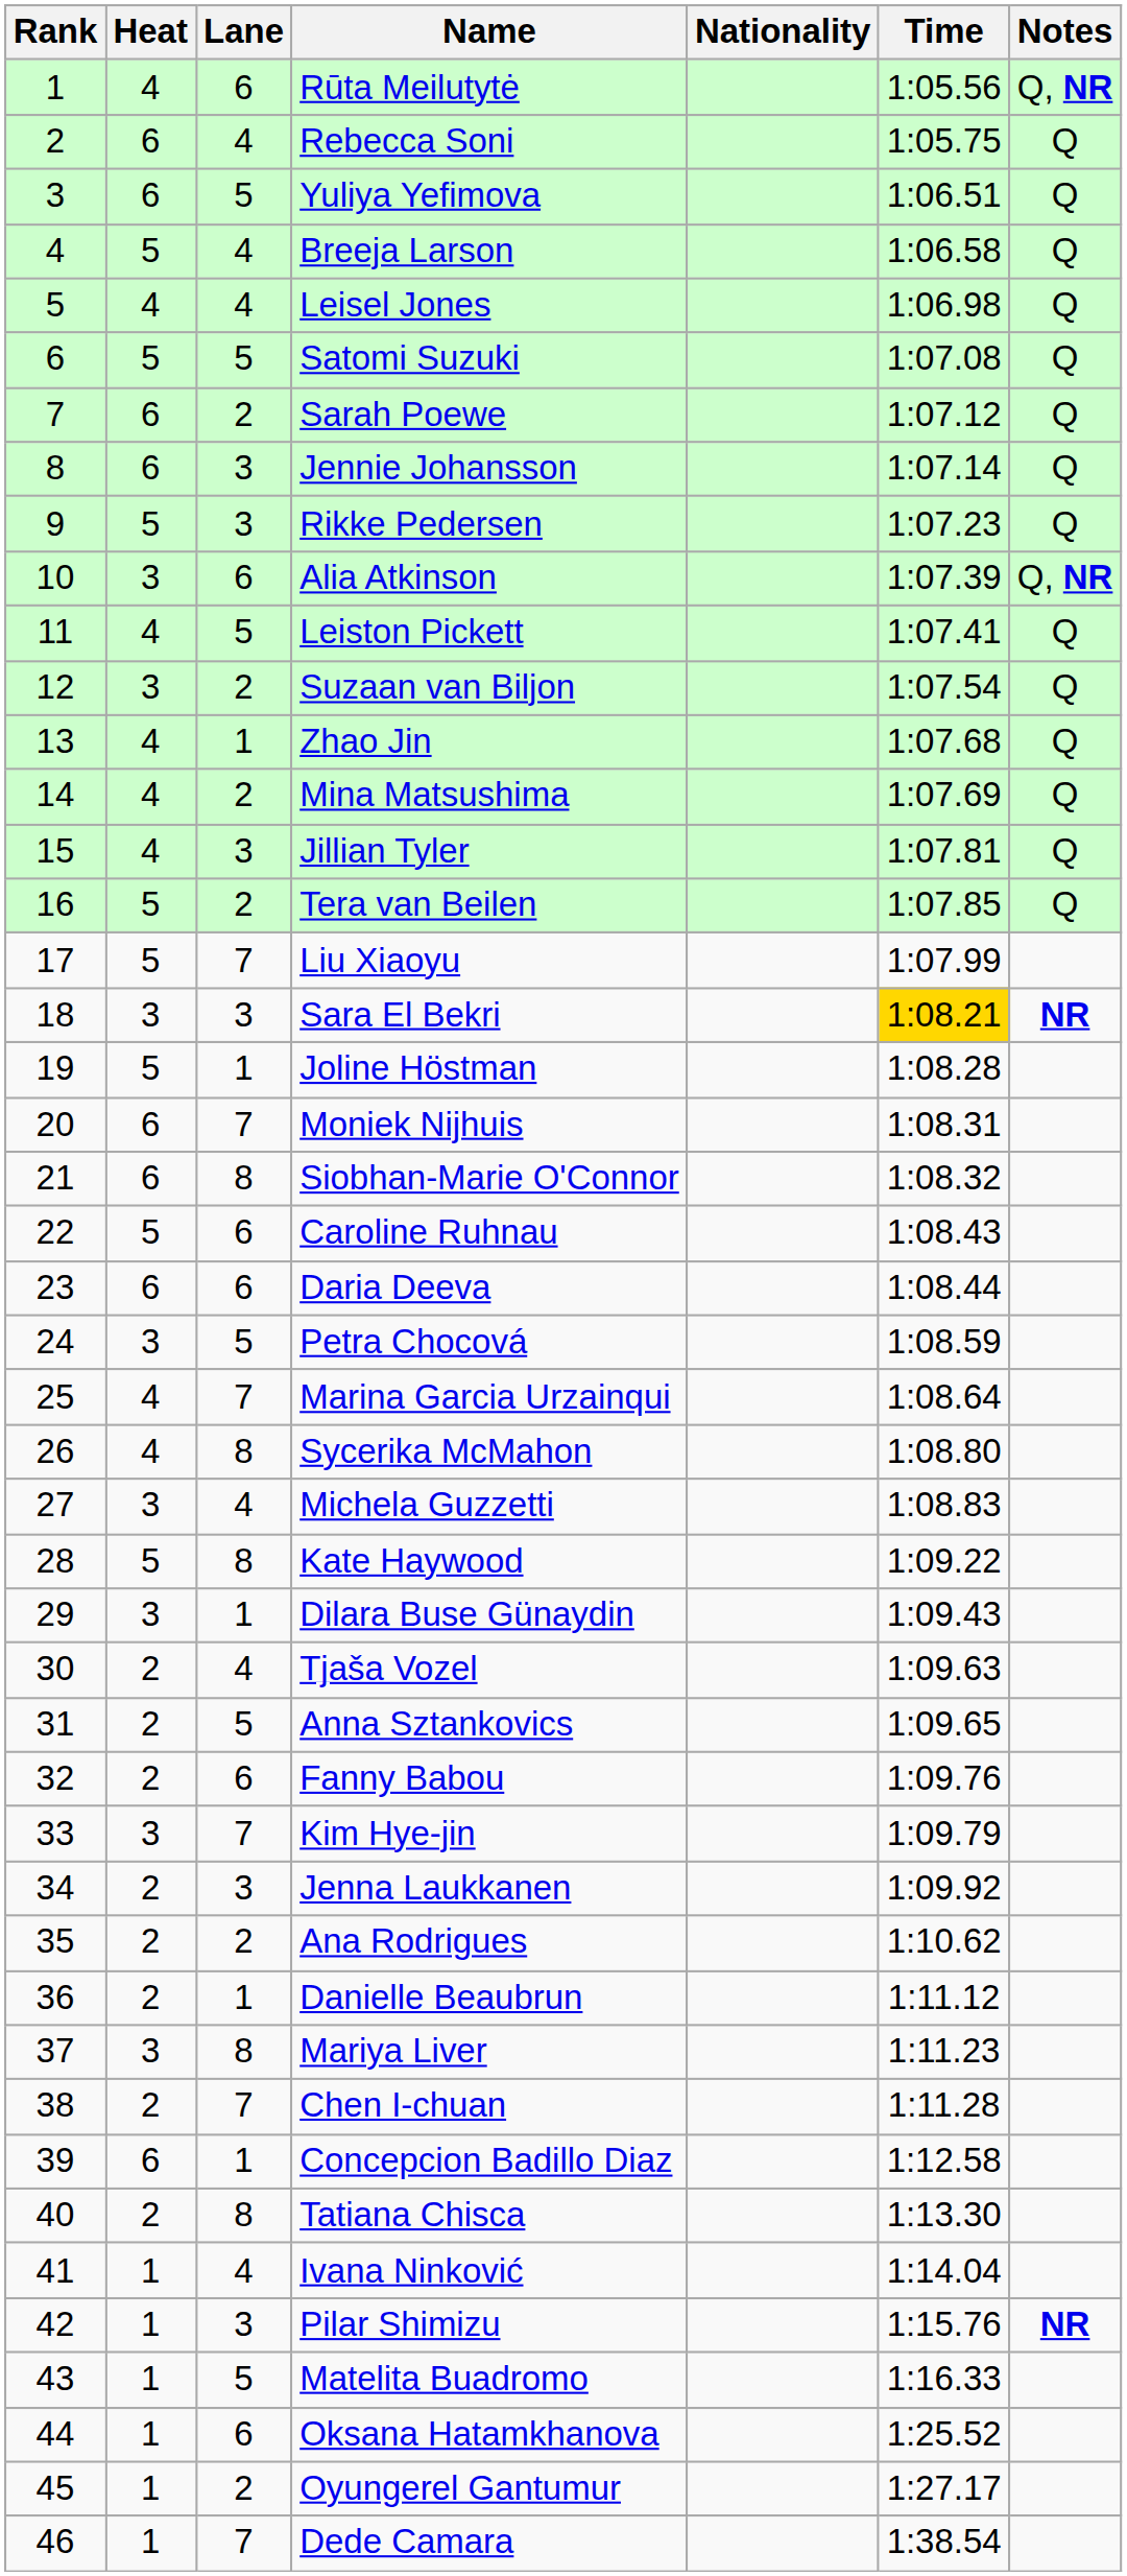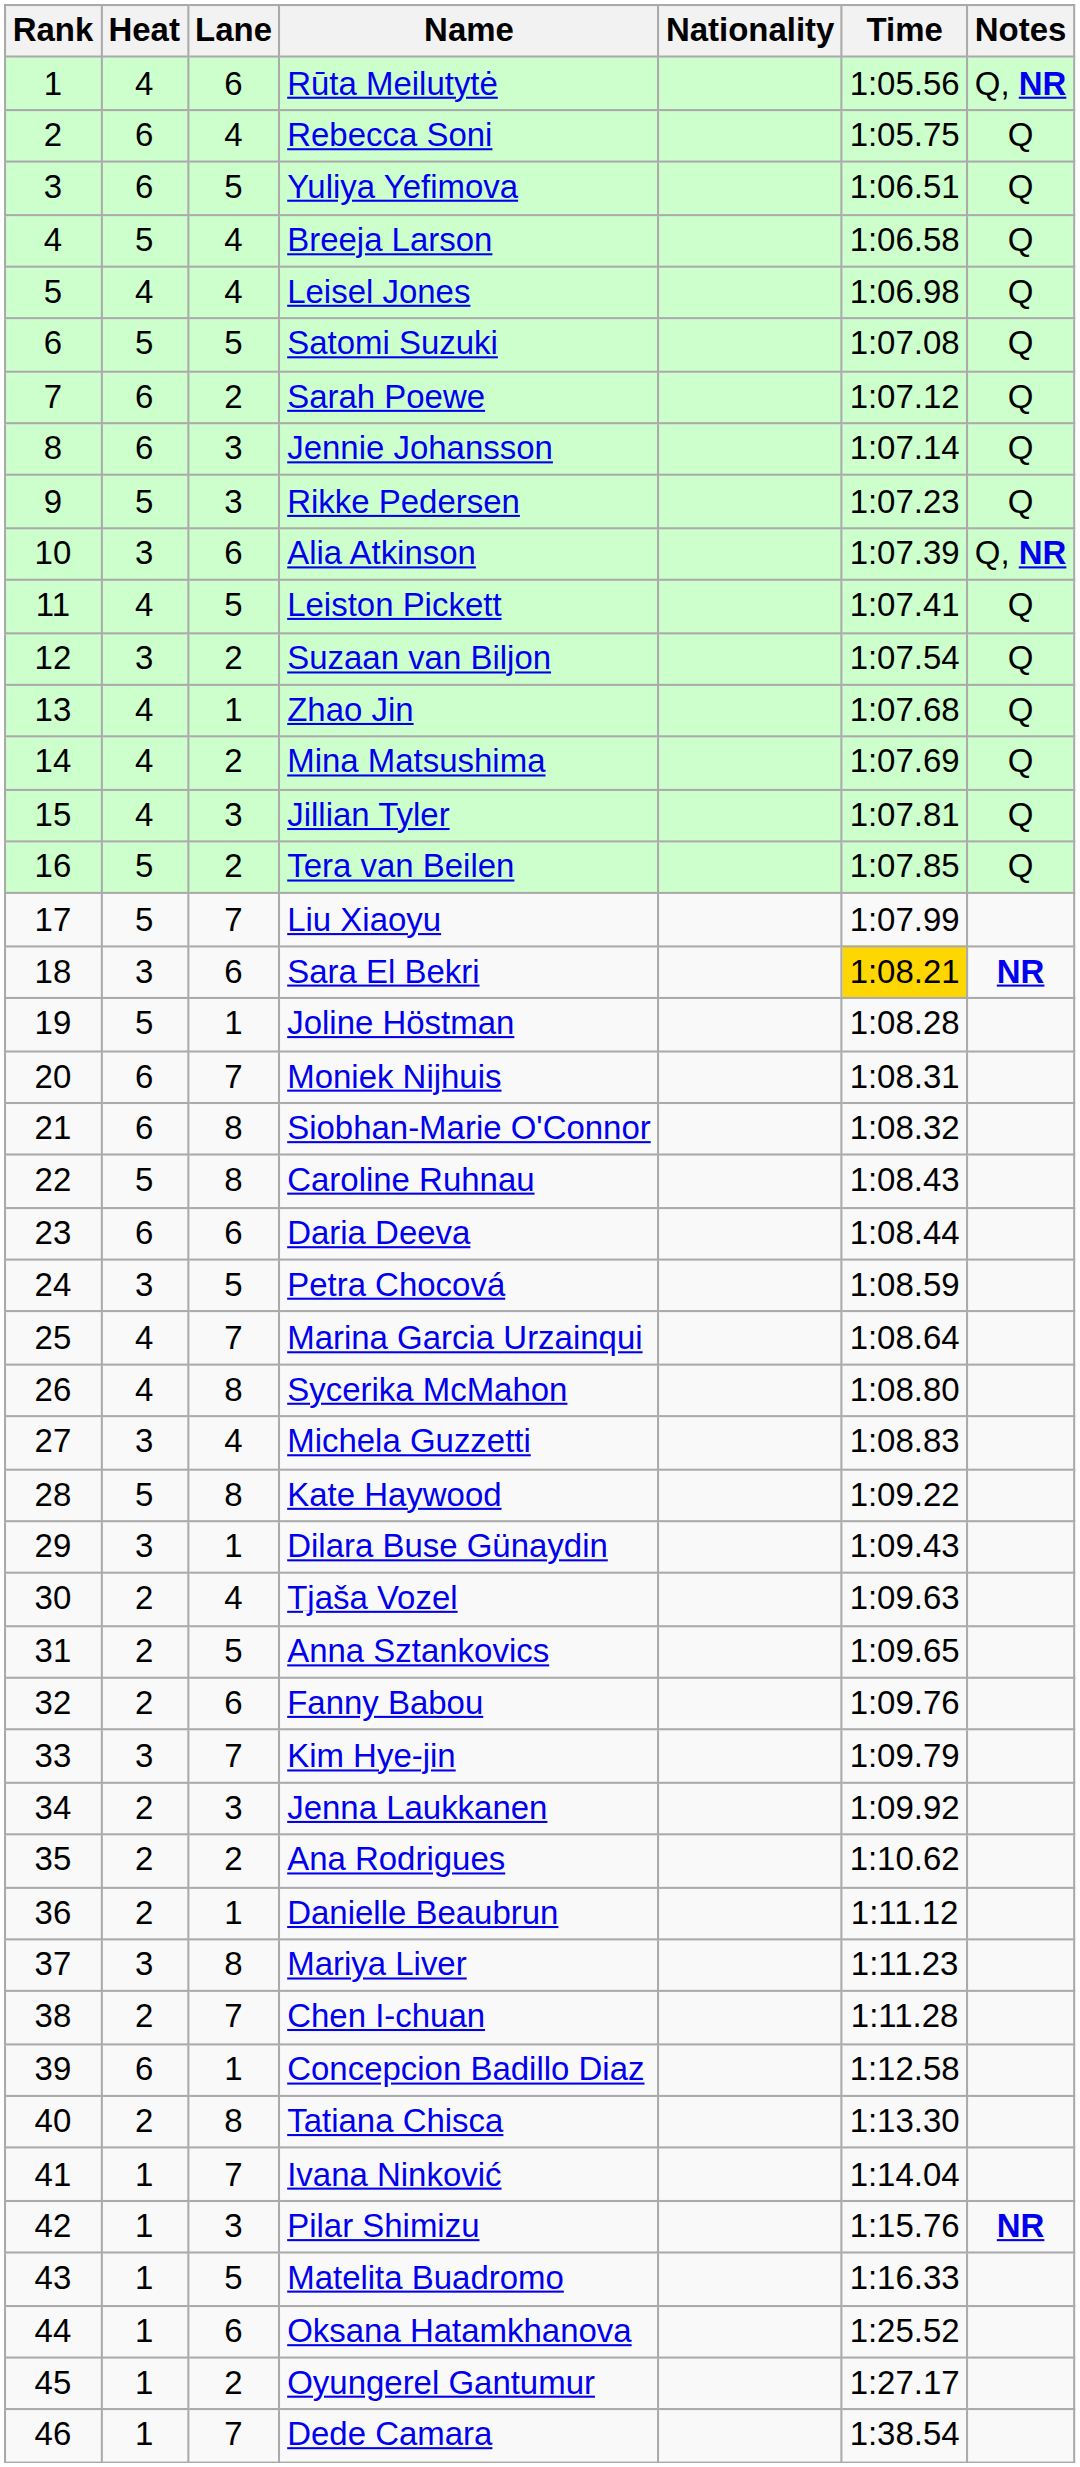 <table class="wikitable sortable" style="text-align:center">
 <tr>
 <th>Rank</th>
 <th>Heat</th>
 <th>Lane</th>
 <th>Name</th>
 <th>Nationality</th>
 <th>Time</th>
 <th>Notes</th>
 </tr>
 <tr bgcolor=ccffcc>
 <td>1</td>
 <td>4</td>
 <td>6</td>
 <td align=left><a href='#'>Rūta Meilutytė</a></td>
 <td align=left></td>
 <td>1:05.56</td>
 <td>Q, <strong><a href='#'>NR</a></strong></td>
 </tr>
 <tr bgcolor=ccffcc>
 <td>2</td>
 <td>6</td>
 <td>4</td>
 <td align=left><a href='#'>Rebecca Soni</a></td>
 <td align=left></td>
 <td>1:05.75</td>
 <td>Q</td>
 </tr>
 <tr bgcolor=ccffcc>
 <td>3</td>
 <td>6</td>
 <td>5</td>
 <td align=left><a href='#'>Yuliya Yefimova</a></td>
 <td align=left></td>
 <td>1:06.51</td>
 <td>Q</td>
 </tr>
 <tr bgcolor=ccffcc>
 <td>4</td>
 <td>5</td>
 <td>4</td>
 <td align=left><a href='#'>Breeja Larson</a></td>
 <td align=left></td>
 <td>1:06.58</td>
 <td>Q</td>
 </tr>
 <tr bgcolor=ccffcc>
 <td>5</td>
 <td>4</td>
 <td>4</td>
 <td align=left><a href='#'>Leisel Jones</a></td>
 <td align=left></td>
 <td>1:06.98</td>
 <td>Q</td>
 </tr>
 <tr bgcolor=ccffcc>
 <td>6</td>
 <td>5</td>
 <td>5</td>
 <td align=left><a href='#'>Satomi Suzuki</a></td>
 <td align=left></td>
 <td>1:07.08</td>
 <td>Q</td>
 </tr>
 <tr bgcolor=ccffcc>
 <td>7</td>
 <td>6</td>
 <td>2</td>
 <td align=left><a href='#'>Sarah Poewe</a></td>
 <td align=left></td>
 <td>1:07.12</td>
 <td>Q</td>
 </tr>
 <tr bgcolor=ccffcc>
 <td>8</td>
 <td>6</td>
 <td>3</td>
 <td align=left><a href='#'>Jennie Johansson</a></td>
 <td align=left></td>
 <td>1:07.14</td>
 <td>Q</td>
 </tr>
 <tr bgcolor=ccffcc>
 <td>9</td>
 <td>5</td>
 <td>3</td>
 <td align=left><a href='#'>Rikke Pedersen</a></td>
 <td align=left></td>
 <td>1:07.23</td>
 <td>Q</td>
 </tr>
 <tr bgcolor=ccffcc>
 <td>10</td>
 <td>3</td>
 <td>6</td>
 <td align=left><a href='#'>Alia Atkinson</a></td>
 <td align=left></td>
 <td>1:07.39</td>
 <td>Q, <strong><a href='#'>NR</a></strong></td>
 </tr>
 <tr bgcolor=ccffcc>
 <td>11</td>
 <td>4</td>
 <td>5</td>
 <td align=left><a href='#'>Leiston Pickett</a></td>
 <td align=left></td>
 <td>1:07.41</td>
 <td>Q</td>
 </tr>
 <tr bgcolor=ccffcc>
 <td>12</td>
 <td>3</td>
 <td>2</td>
 <td align=left><a href='#'>Suzaan van Biljon</a></td>
 <td align=left></td>
 <td>1:07.54</td>
 <td>Q</td>
 </tr>
 <tr bgcolor=ccffcc>
 <td>13</td>
 <td>4</td>
 <td>1</td>
 <td align=left><a href='#'>Zhao Jin</a></td>
 <td align=left></td>
 <td>1:07.68</td>
 <td>Q</td>
 </tr>
 <tr bgcolor=ccffcc>
 <td>14</td>
 <td>4</td>
 <td>2</td>
 <td align=left><a href='#'>Mina Matsushima</a></td>
 <td align=left></td>
 <td>1:07.69</td>
 <td>Q</td>
 </tr>
 <tr bgcolor=ccffcc>
 <td>15</td>
 <td>4</td>
 <td>3</td>
 <td align=left><a href='#'>Jillian Tyler</a></td>
 <td align=left></td>
 <td>1:07.81</td>
 <td>Q</td>
 </tr>
 <tr bgcolor=ccffcc>
 <td>16</td>
 <td>5</td>
 <td>2</td>
 <td align=left><a href='#'>Tera van Beilen</a></td>
 <td align=left></td>
 <td>1:07.85</td>
 <td>Q</td>
 </tr>
 <tr>
 <td>17</td>
 <td>5</td>
 <td>7</td>
 <td align=left><a href='#'>Liu Xiaoyu</a></td>
 <td align=left></td>
 <td>1:07.99</td>
 <td></td>
 </tr>
 <tr>
 <td>18</td>
 <td>3</td>
-<td>3</td>
+<td>6</td>
 <td align=left><a href='#'>Sara El Bekri</a></td>
 <td align=left></td>
 <td style="background: gold;">1:08.21</td>
 <td><strong><a href='#'>NR</a></strong></td>
 </tr>
 <tr>
 <td>19</td>
 <td>5</td>
 <td>1</td>
 <td align=left><a href='#'>Joline Höstman</a></td>
 <td align=left></td>
 <td>1:08.28</td>
 <td></td>
 </tr>
 <tr>
 <td>20</td>
 <td>6</td>
 <td>7</td>
 <td align=left><a href='#'>Moniek Nijhuis</a></td>
 <td align=left></td>
 <td>1:08.31</td>
 <td></td>
 </tr>
 <tr>
 <td>21</td>
 <td>6</td>
 <td>8</td>
 <td align=left><a href='#'>Siobhan-Marie O'Connor</a></td>
 <td align=left></td>
 <td>1:08.32</td>
 <td></td>
 </tr>
 <tr>
 <td>22</td>
 <td>5</td>
-<td>6</td>
+<td>8</td>
 <td align=left><a href='#'>Caroline Ruhnau</a></td>
 <td align=left></td>
 <td>1:08.43</td>
 <td></td>
 </tr>
 <tr>
 <td>23</td>
 <td>6</td>
 <td>6</td>
 <td align=left><a href='#'>Daria Deeva</a></td>
 <td align=left></td>
 <td>1:08.44</td>
 <td></td>
 </tr>
 <tr>
 <td>24</td>
 <td>3</td>
 <td>5</td>
 <td align=left><a href='#'>Petra Chocová</a></td>
 <td align=left></td>
 <td>1:08.59</td>
 <td></td>
 </tr>
 <tr>
 <td>25</td>
 <td>4</td>
 <td>7</td>
 <td align=left><a href='#'>Marina Garcia Urzainqui</a></td>
 <td align=left></td>
 <td>1:08.64</td>
 <td></td>
 </tr>
 <tr>
 <td>26</td>
 <td>4</td>
 <td>8</td>
 <td align=left><a href='#'>Sycerika McMahon</a></td>
 <td align=left></td>
 <td>1:08.80</td>
 <td></td>
 </tr>
 <tr>
 <td>27</td>
 <td>3</td>
 <td>4</td>
 <td align=left><a href='#'>Michela Guzzetti</a></td>
 <td align=left></td>
 <td>1:08.83</td>
 <td></td>
 </tr>
 <tr>
 <td>28</td>
 <td>5</td>
 <td>8</td>
 <td align=left><a href='#'>Kate Haywood</a></td>
 <td align=left></td>
 <td>1:09.22</td>
 <td></td>
 </tr>
 <tr>
 <td>29</td>
 <td>3</td>
 <td>1</td>
 <td align=left><a href='#'>Dilara Buse Günaydin</a></td>
 <td align=left></td>
 <td>1:09.43</td>
 <td></td>
 </tr>
 <tr>
 <td>30</td>
 <td>2</td>
 <td>4</td>
 <td align=left><a href='#'>Tjaša Vozel</a></td>
 <td align=left></td>
 <td>1:09.63</td>
 <td></td>
 </tr>
 <tr>
 <td>31</td>
 <td>2</td>
 <td>5</td>
 <td align=left><a href='#'>Anna Sztankovics</a></td>
 <td align=left></td>
 <td>1:09.65</td>
 <td></td>
 </tr>
 <tr>
 <td>32</td>
 <td>2</td>
 <td>6</td>
 <td align=left><a href='#'>Fanny Babou</a></td>
 <td align=left></td>
 <td>1:09.76</td>
 <td></td>
 </tr>
 <tr>
 <td>33</td>
 <td>3</td>
 <td>7</td>
 <td align=left><a href='#'>Kim Hye-jin</a></td>
 <td align=left></td>
 <td>1:09.79</td>
 <td></td>
 </tr>
 <tr>
 <td>34</td>
 <td>2</td>
 <td>3</td>
 <td align=left><a href='#'>Jenna Laukkanen</a></td>
 <td align=left></td>
 <td>1:09.92</td>
 <td></td>
 </tr>
 <tr>
 <td>35</td>
 <td>2</td>
 <td>2</td>
 <td align=left><a href='#'>Ana Rodrigues</a></td>
 <td align=left></td>
 <td>1:10.62</td>
 <td></td>
 </tr>
 <tr>
 <td>36</td>
 <td>2</td>
 <td>1</td>
 <td align=left><a href='#'>Danielle Beaubrun</a></td>
 <td align=left></td>
 <td>1:11.12</td>
 <td></td>
 </tr>
 <tr>
 <td>37</td>
 <td>3</td>
 <td>8</td>
 <td align=left><a href='#'>Mariya Liver</a></td>
 <td align=left></td>
 <td>1:11.23</td>
 <td></td>
 </tr>
 <tr>
 <td>38</td>
 <td>2</td>
 <td>7</td>
 <td align=left><a href='#'>Chen I-chuan</a></td>
 <td align=left></td>
 <td>1:11.28</td>
 <td></td>
 </tr>
 <tr>
 <td>39</td>
 <td>6</td>
 <td>1</td>
 <td align=left><a href='#'>Concepcion Badillo Diaz</a></td>
 <td align=left></td>
 <td>1:12.58</td>
 <td></td>
 </tr>
 <tr>
 <td>40</td>
 <td>2</td>
 <td>8</td>
 <td align=left><a href='#'>Tatiana Chisca</a></td>
 <td align=left></td>
 <td>1:13.30</td>
 <td></td>
 </tr>
 <tr>
 <td>41</td>
 <td>1</td>
-<td>4</td>
+<td>7</td>
 <td align=left><a href='#'>Ivana Ninković</a></td>
 <td align=left></td>
 <td>1:14.04</td>
 <td></td>
 </tr>
 <tr>
 <td>42</td>
 <td>1</td>
 <td>3</td>
 <td align=left><a href='#'>Pilar Shimizu</a></td>
 <td align=left></td>
 <td>1:15.76</td>
 <td><strong><a href='#'>NR</a></strong></td>
 </tr>
 <tr>
 <td>43</td>
 <td>1</td>
 <td>5</td>
 <td align=left><a href='#'>Matelita Buadromo</a></td>
 <td align=left></td>
 <td>1:16.33</td>
 <td></td>
 </tr>
 <tr>
 <td>44</td>
 <td>1</td>
 <td>6</td>
 <td align=left><a href='#'>Oksana Hatamkhanova</a></td>
 <td align=left></td>
 <td>1:25.52</td>
 <td></td>
 </tr>
 <tr>
 <td>45</td>
 <td>1</td>
 <td>2</td>
 <td align=left><a href='#'>Oyungerel Gantumur</a></td>
 <td align=left></td>
 <td>1:27.17</td>
 <td></td>
 </tr>
 <tr>
 <td>46</td>
 <td>1</td>
 <td>7</td>
 <td align=left><a href='#'>Dede Camara</a></td>
 <td align=left></td>
 <td>1:38.54</td>
 <td></td>
 </tr>
 </table>
